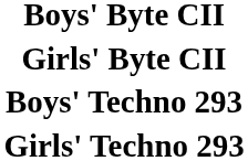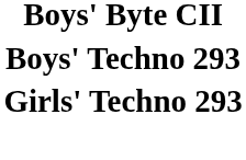 <table>
 <tr>
 <th scope="row">Boys' Byte CII<br></th>
-<td></td>
-<td></td>
-<td></td>
-</tr>
-<tr>
-<th scope="row">Girls' Byte CII<br></th>
 <td></td>
 <td></td>
 <td></td>
 </tr>
 <tr>
 <th scope="row">Boys' Techno 293<br></th>
 <td></td>
 <td></td>
 <td></td>
 </tr>
 <tr>
 <th scope="row">Girls' Techno 293<br></th>
 <td></td>
 <td></td>
 <td></td>
 </tr>
 </table>
